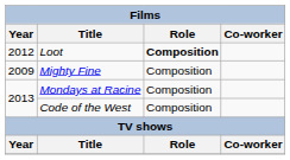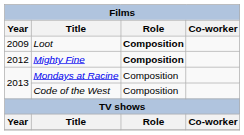 <table class="wikitable" style="font-size: 90%;">
 <tr>
 <th colspan="4" style="background: LightSteelBlue;">Films</th>
 </tr>
 <tr>
 <th>Year</th>
 <th>Title</th>
 <th>Role</th>
 <th>Co-worker</th>
 </tr>
 <tr>
-<td>2012</td>
+<td>2009</td>
 <td><em>Loot</em></td>
 <td><strong>Composition</strong></td>
 <td></td>
 </tr>
 <tr>
-<td>2009</td>
+<td>2012</td>
 <td><em><a href='#'>Mighty Fine</a></em></td>
-<td>Composition</td>
+<td><strong>Composition</strong></td>
 <td></td>
 </tr>
 <tr>
 <td rowspan="2">2013</td>
 <td><em><a href='#'>Mondays at Racine</a></em></td>
 <td>Composition</td>
 <td></td>
 </tr>
 <tr>
 <td><em>Code of the West</em></td>
 <td>Composition</td>
 <td></td>
 </tr>
 <tr>
 <th colspan="4" style="background: LightSteelBlue;">TV shows</th>
 </tr>
 <tr>
 <th>Year</th>
 <th>Title</th>
 <th>Role</th>
 <th>Co-worker</th>
 </tr>
 <tr>
 </tr>
 </table>
